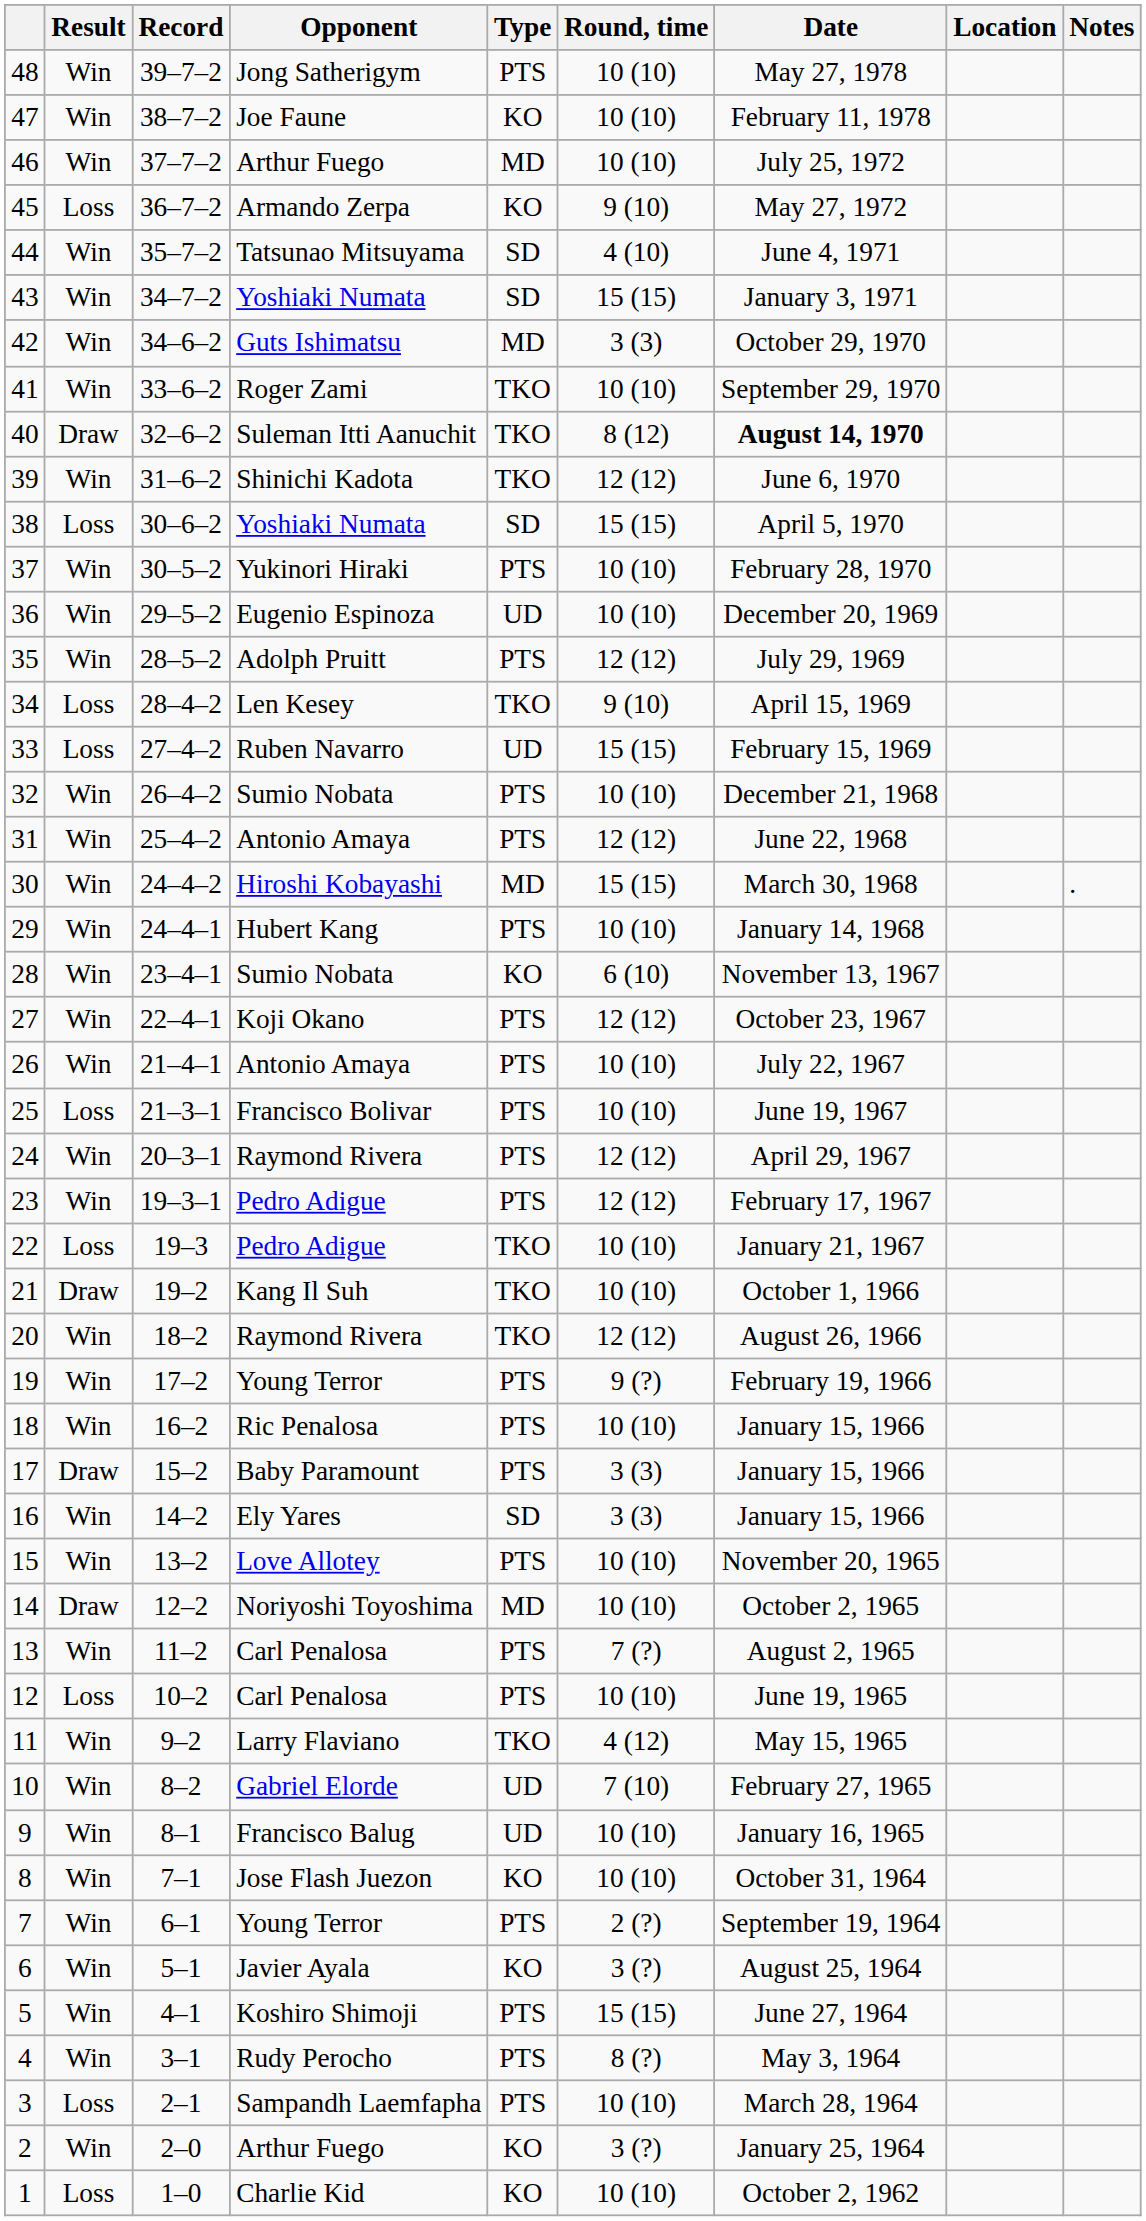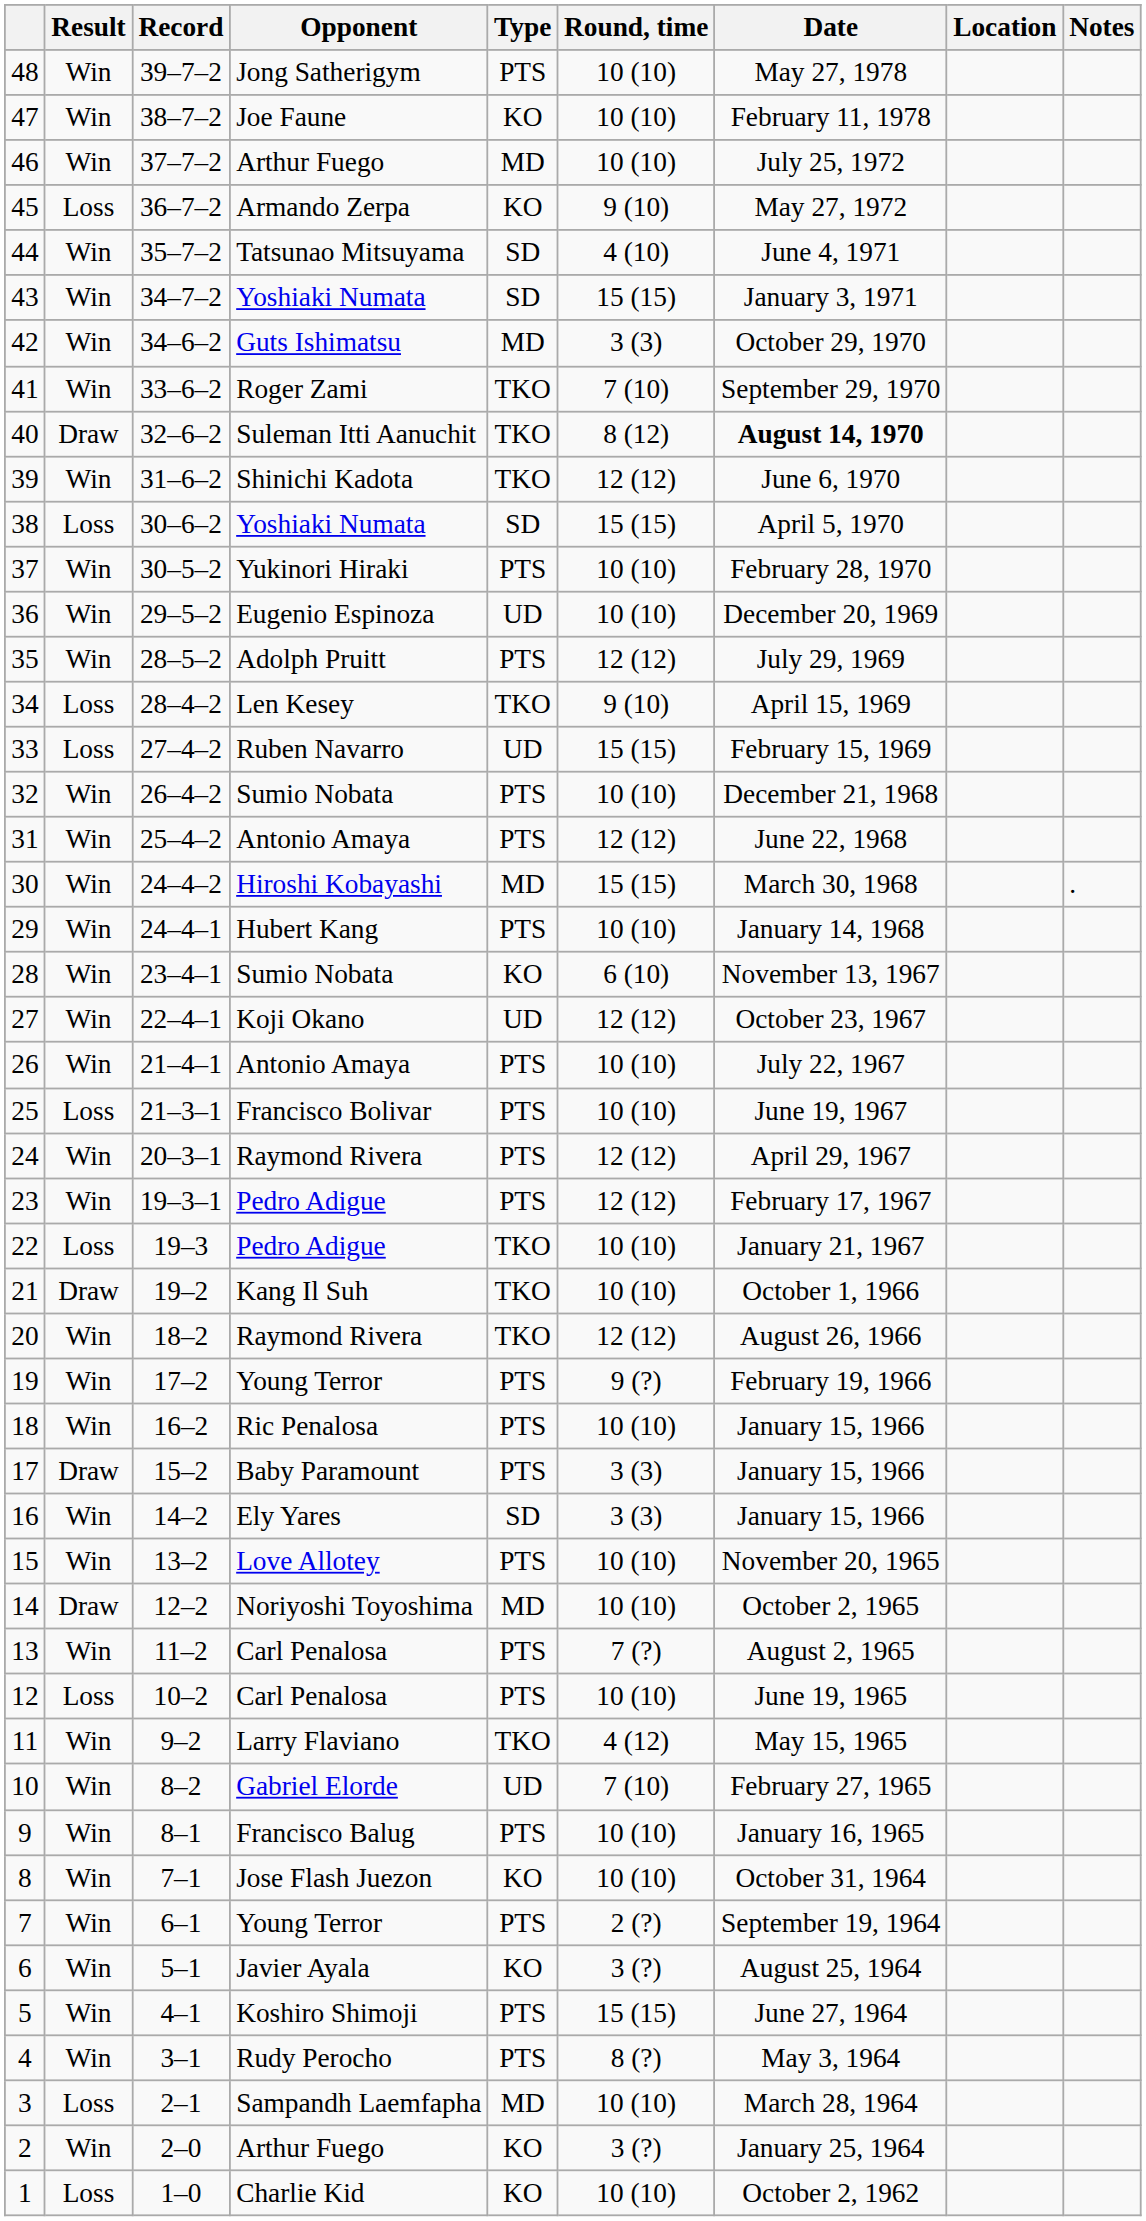 <table class="wikitable" style="text-align:center; font-size:95%">
 <tr>
 <th></th>
 <th>Result</th>
 <th>Record</th>
 <th>Opponent</th>
 <th>Type</th>
 <th>Round, time</th>
 <th>Date</th>
 <th>Location</th>
 <th>Notes</th>
 </tr>
 <tr>
 <td>48</td>
 <td>Win</td>
 <td>39–7–2</td>
 <td align=left>Jong Satherigym</td>
 <td>PTS</td>
 <td>10 (10)</td>
 <td>May 27, 1978</td>
 <td align=left></td>
 <td align=left></td>
 </tr>
 <tr>
 <td>47</td>
 <td>Win</td>
 <td>38–7–2</td>
 <td align=left>Joe Faune</td>
 <td>KO</td>
 <td>10 (10)</td>
 <td>February 11, 1978</td>
 <td align=left></td>
 <td align=left></td>
 </tr>
 <tr>
 <td>46</td>
 <td>Win</td>
 <td>37–7–2</td>
 <td align=left>Arthur Fuego</td>
 <td>MD</td>
 <td>10 (10)</td>
 <td>July 25, 1972</td>
 <td align=left></td>
 <td align=left></td>
 </tr>
 <tr>
 <td>45</td>
 <td>Loss</td>
 <td>36–7–2</td>
 <td align=left>Armando Zerpa</td>
 <td>KO</td>
 <td>9 (10)</td>
 <td>May 27, 1972</td>
 <td align=left></td>
 <td align=left></td>
 </tr>
 <tr>
 <td>44</td>
 <td>Win</td>
 <td>35–7–2</td>
 <td align=left>Tatsunao Mitsuyama</td>
 <td>SD</td>
 <td>4 (10)</td>
 <td>June 4, 1971</td>
 <td align=left></td>
 <td align=left></td>
 </tr>
 <tr>
 <td>43</td>
 <td>Win</td>
 <td>34–7–2</td>
 <td align=left><a href='#'>Yoshiaki Numata</a></td>
 <td>SD</td>
 <td>15 (15)</td>
 <td>January 3, 1971</td>
 <td align=left></td>
 <td align=left></td>
 </tr>
 <tr>
 <td>42</td>
 <td>Win</td>
 <td>34–6–2</td>
 <td align=left><a href='#'>Guts Ishimatsu</a></td>
 <td>MD</td>
 <td>3 (3)</td>
 <td>October 29, 1970</td>
 <td align=left></td>
 <td align=left></td>
 </tr>
 <tr>
 <td>41</td>
 <td>Win</td>
 <td>33–6–2</td>
 <td align=left>Roger Zami</td>
 <td>TKO</td>
-<td>10 (10)</td>
+<td>7 (10)</td>
 <td>September 29, 1970</td>
 <td align=left></td>
 <td align=left></td>
 </tr>
 <tr>
 <td>40</td>
 <td>Draw</td>
 <td>32–6–2</td>
 <td align=left>Suleman Itti Aanuchit</td>
 <td>TKO</td>
 <td>8 (12)</td>
 <td><strong>August 14, 1970</strong></td>
 <td align=left></td>
 <td align=left></td>
 </tr>
 <tr>
 <td>39</td>
 <td>Win</td>
 <td>31–6–2</td>
 <td align=left>Shinichi Kadota</td>
 <td>TKO</td>
 <td>12 (12)</td>
 <td>June 6, 1970</td>
 <td align=left></td>
 <td align=left></td>
 </tr>
 <tr>
 <td>38</td>
 <td>Loss</td>
 <td>30–6–2</td>
 <td align=left><a href='#'>Yoshiaki Numata</a></td>
 <td>SD</td>
 <td>15 (15)</td>
 <td>April 5, 1970</td>
 <td align=left></td>
 <td align=left></td>
 </tr>
 <tr>
 <td>37</td>
 <td>Win</td>
 <td>30–5–2</td>
 <td align=left>Yukinori Hiraki</td>
 <td>PTS</td>
 <td>10 (10)</td>
 <td>February 28, 1970</td>
 <td align=left></td>
 <td align=left></td>
 </tr>
 <tr>
 <td>36</td>
 <td>Win</td>
 <td>29–5–2</td>
 <td align=left>Eugenio Espinoza</td>
 <td>UD</td>
 <td>10 (10)</td>
 <td>December 20, 1969</td>
 <td align=left></td>
 <td align=left></td>
 </tr>
 <tr>
 <td>35</td>
 <td>Win</td>
 <td>28–5–2</td>
 <td align=left>Adolph Pruitt</td>
 <td>PTS</td>
 <td>12 (12)</td>
 <td>July 29, 1969</td>
 <td align=left></td>
 <td align=left></td>
 </tr>
 <tr>
 <td>34</td>
 <td>Loss</td>
 <td>28–4–2</td>
 <td align=left>Len Kesey</td>
 <td>TKO</td>
 <td>9 (10)</td>
 <td>April 15, 1969</td>
 <td align=left></td>
 <td align=left></td>
 </tr>
 <tr>
 <td>33</td>
 <td>Loss</td>
 <td>27–4–2</td>
 <td align=left>Ruben Navarro</td>
 <td>UD</td>
 <td>15 (15)</td>
 <td>February 15, 1969</td>
 <td align=left></td>
 <td align=left></td>
 </tr>
 <tr>
 <td>32</td>
 <td>Win</td>
 <td>26–4–2</td>
 <td align=left>Sumio Nobata</td>
 <td>PTS</td>
 <td>10 (10)</td>
 <td>December 21, 1968</td>
 <td align=left></td>
 <td align=left></td>
 </tr>
 <tr>
 <td>31</td>
 <td>Win</td>
 <td>25–4–2</td>
 <td align=left>Antonio Amaya</td>
 <td>PTS</td>
 <td>12 (12)</td>
 <td>June 22, 1968</td>
 <td align=left></td>
 <td align=left></td>
 </tr>
 <tr>
 <td>30</td>
 <td>Win</td>
 <td>24–4–2</td>
 <td align=left><a href='#'>Hiroshi Kobayashi</a></td>
 <td>MD</td>
 <td>15 (15)</td>
 <td>March 30, 1968</td>
 <td align=left></td>
 <td align=left>.</td>
 </tr>
 <tr>
 <td>29</td>
 <td>Win</td>
 <td>24–4–1</td>
 <td align=left>Hubert Kang</td>
 <td>PTS</td>
 <td>10 (10)</td>
 <td>January 14, 1968</td>
 <td align=left></td>
 <td align=left></td>
 </tr>
 <tr>
 <td>28</td>
 <td>Win</td>
 <td>23–4–1</td>
 <td align=left>Sumio Nobata</td>
 <td>KO</td>
 <td>6 (10)</td>
 <td>November 13, 1967</td>
 <td align=left></td>
 <td align=left></td>
 </tr>
 <tr>
 <td>27</td>
 <td>Win</td>
 <td>22–4–1</td>
 <td align=left>Koji Okano</td>
-<td>PTS</td>
+<td>UD</td>
 <td>12 (12)</td>
 <td>October 23, 1967</td>
 <td align=left></td>
 <td align=left></td>
 </tr>
 <tr>
 <td>26</td>
 <td>Win</td>
 <td>21–4–1</td>
 <td align=left>Antonio Amaya</td>
 <td>PTS</td>
 <td>10 (10)</td>
 <td>July 22, 1967</td>
 <td align=left></td>
 <td align=left></td>
 </tr>
 <tr>
 <td>25</td>
 <td>Loss</td>
 <td>21–3–1</td>
 <td align=left>Francisco Bolivar</td>
 <td>PTS</td>
 <td>10 (10)</td>
 <td>June 19, 1967</td>
 <td align=left></td>
 <td align=left></td>
 </tr>
 <tr>
 <td>24</td>
 <td>Win</td>
 <td>20–3–1</td>
 <td align=left>Raymond Rivera</td>
 <td>PTS</td>
 <td>12 (12)</td>
 <td>April 29, 1967</td>
 <td align=left></td>
 <td align=left></td>
 </tr>
 <tr>
 <td>23</td>
 <td>Win</td>
 <td>19–3–1</td>
 <td align=left><a href='#'>Pedro Adigue</a></td>
 <td>PTS</td>
 <td>12 (12)</td>
 <td>February 17, 1967</td>
 <td align=left></td>
 <td align=left></td>
 </tr>
 <tr>
 <td>22</td>
 <td>Loss</td>
 <td>19–3</td>
 <td align=left><a href='#'>Pedro Adigue</a></td>
 <td>TKO</td>
 <td>10 (10)</td>
 <td>January 21, 1967</td>
 <td align=left></td>
 <td align=left></td>
 </tr>
 <tr>
 <td>21</td>
 <td>Draw</td>
 <td>19–2</td>
 <td align=left>Kang Il Suh</td>
 <td>TKO</td>
 <td>10 (10)</td>
 <td>October 1, 1966</td>
 <td align=left></td>
 <td align=left></td>
 </tr>
 <tr>
 <td>20</td>
 <td>Win</td>
 <td>18–2</td>
 <td align=left>Raymond Rivera</td>
 <td>TKO</td>
 <td>12 (12)</td>
 <td>August 26, 1966</td>
 <td align=left></td>
 <td align=left></td>
 </tr>
 <tr>
 <td>19</td>
 <td>Win</td>
 <td>17–2</td>
 <td align=left>Young Terror</td>
 <td>PTS</td>
 <td>9 (?)</td>
 <td>February 19, 1966</td>
 <td align=left></td>
 <td align=left></td>
 </tr>
 <tr>
 <td>18</td>
 <td>Win</td>
 <td>16–2</td>
 <td align=left>Ric Penalosa</td>
 <td>PTS</td>
 <td>10 (10)</td>
 <td>January 15, 1966</td>
 <td align=left></td>
 <td align=left></td>
 </tr>
 <tr>
 <td>17</td>
 <td>Draw</td>
 <td>15–2</td>
 <td align=left>Baby Paramount</td>
 <td>PTS</td>
 <td>3 (3)</td>
 <td>January 15, 1966</td>
 <td align=left></td>
 <td align=left></td>
 </tr>
 <tr>
 <td>16</td>
 <td>Win</td>
 <td>14–2</td>
 <td align=left>Ely Yares</td>
 <td>SD</td>
 <td>3 (3)</td>
 <td>January 15, 1966</td>
 <td align=left></td>
 <td align=left></td>
 </tr>
 <tr>
 <td>15</td>
 <td>Win</td>
 <td>13–2</td>
 <td align=left><a href='#'>Love Allotey</a></td>
 <td>PTS</td>
 <td>10 (10)</td>
 <td>November 20, 1965</td>
 <td align=left></td>
 <td align=left></td>
 </tr>
 <tr>
 <td>14</td>
 <td>Draw</td>
 <td>12–2</td>
 <td align=left>Noriyoshi Toyoshima</td>
 <td>MD</td>
 <td>10 (10)</td>
 <td>October 2, 1965</td>
 <td align=left></td>
 <td align=left></td>
 </tr>
 <tr>
 <td>13</td>
 <td>Win</td>
 <td>11–2</td>
 <td align=left>Carl Penalosa</td>
 <td>PTS</td>
 <td>7 (?)</td>
 <td>August 2, 1965</td>
 <td align=left></td>
 <td align=left></td>
 </tr>
 <tr>
 <td>12</td>
 <td>Loss</td>
 <td>10–2</td>
 <td align=left>Carl Penalosa</td>
 <td>PTS</td>
 <td>10 (10)</td>
 <td>June 19, 1965</td>
 <td align=left></td>
 <td align=left></td>
 </tr>
 <tr>
 <td>11</td>
 <td>Win</td>
 <td>9–2</td>
 <td align=left>Larry Flaviano</td>
 <td>TKO</td>
 <td>4 (12)</td>
 <td>May 15, 1965</td>
 <td align=left></td>
 <td align=left></td>
 </tr>
 <tr>
 <td>10</td>
 <td>Win</td>
 <td>8–2</td>
 <td align=left><a href='#'>Gabriel Elorde</a></td>
 <td>UD</td>
 <td>7 (10)</td>
 <td>February 27, 1965</td>
 <td align=left></td>
 <td align=left></td>
 </tr>
 <tr>
 <td>9</td>
 <td>Win</td>
 <td>8–1</td>
 <td align=left>Francisco Balug</td>
-<td>UD</td>
+<td>PTS</td>
 <td>10 (10)</td>
 <td>January 16, 1965</td>
 <td align=left></td>
 <td align=left></td>
 </tr>
 <tr>
 <td>8</td>
 <td>Win</td>
 <td>7–1</td>
 <td align=left>Jose Flash Juezon</td>
 <td>KO</td>
 <td>10 (10)</td>
 <td>October 31, 1964</td>
 <td align=left></td>
 <td align=left></td>
 </tr>
 <tr>
 <td>7</td>
 <td>Win</td>
 <td>6–1</td>
 <td align=left>Young Terror</td>
 <td>PTS</td>
 <td>2 (?)</td>
 <td>September 19, 1964</td>
 <td align=left></td>
 <td align=left></td>
 </tr>
 <tr>
 <td>6</td>
 <td>Win</td>
 <td>5–1</td>
 <td align=left>Javier Ayala</td>
 <td>KO</td>
 <td>3 (?)</td>
 <td>August 25, 1964</td>
 <td align=left></td>
 <td align=left></td>
 </tr>
 <tr>
 <td>5</td>
 <td>Win</td>
 <td>4–1</td>
 <td align=left>Koshiro Shimoji</td>
 <td>PTS</td>
 <td>15 (15)</td>
 <td>June 27, 1964</td>
 <td align=left></td>
 <td align=left></td>
 </tr>
 <tr>
 <td>4</td>
 <td>Win</td>
 <td>3–1</td>
 <td align=left>Rudy Perocho</td>
 <td>PTS</td>
 <td>8 (?)</td>
 <td>May 3, 1964</td>
 <td align=left></td>
 <td align=left></td>
 </tr>
 <tr>
 <td>3</td>
 <td>Loss</td>
 <td>2–1</td>
 <td align=left>Sampandh Laemfapha</td>
-<td>PTS</td>
+<td>MD</td>
 <td>10 (10)</td>
 <td>March 28, 1964</td>
 <td align=left></td>
 <td align=left></td>
 </tr>
 <tr>
 <td>2</td>
 <td>Win</td>
 <td>2–0</td>
 <td align=left>Arthur Fuego</td>
 <td>KO</td>
 <td>3 (?)</td>
 <td>January 25, 1964</td>
 <td align=left></td>
 <td align=left></td>
 </tr>
 <tr>
 <td>1</td>
 <td>Loss</td>
 <td>1–0</td>
 <td align=left>Charlie Kid</td>
 <td>KO</td>
 <td>10 (10)</td>
 <td>October 2, 1962</td>
 <td align=left></td>
 <td align=left></td>
 </tr>
 </table>
